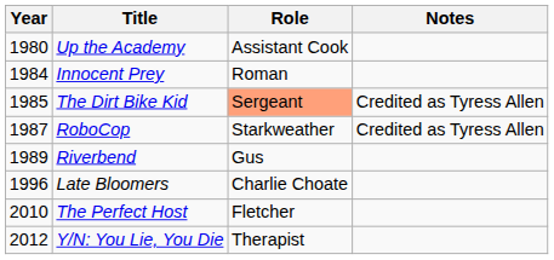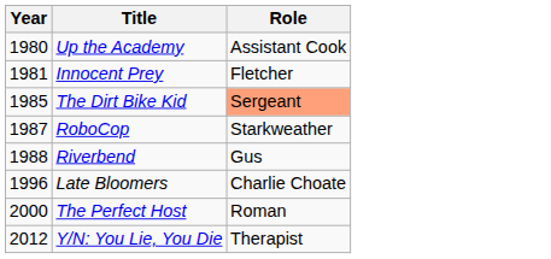 <table class="wikitable sortable">
 <tr>
 <th>Year</th>
 <th>Title</th>
 <th>Role</th>
-<th>Notes</th>
 </tr>
 <tr>
 <td>1980</td>
 <td><em><a href='#'>Up the Academy</a></em></td>
 <td>Assistant Cook</td>
-<td></td>
 </tr>
 <tr>
-<td>1984</td>
+<td>1981</td>
 <td><em><a href='#'>Innocent Prey</a></em></td>
-<td>Roman</td>
-<td></td>
+<td>Fletcher</td>
 </tr>
 <tr>
 <td>1985</td>
 <td><em><a href='#'>The Dirt Bike Kid</a></em></td>
 <td style="background: lightsalmon;">Sergeant</td>
-<td>Credited as Tyress Allen</td>
 </tr>
 <tr>
 <td>1987</td>
 <td><em><a href='#'>RoboCop</a></em></td>
 <td>Starkweather</td>
-<td>Credited as Tyress Allen</td>
 </tr>
 <tr>
-<td>1989</td>
+<td>1988</td>
 <td><em><a href='#'>Riverbend</a></em></td>
 <td>Gus</td>
-<td></td>
 </tr>
 <tr>
 <td>1996</td>
 <td><em>Late Bloomers</em></td>
 <td>Charlie Choate</td>
-<td></td>
 </tr>
 <tr>
-<td>2010</td>
+<td>2000</td>
 <td><em><a href='#'>The Perfect Host</a></em></td>
-<td>Fletcher</td>
-<td></td>
+<td>Roman</td>
 </tr>
 <tr>
 <td>2012</td>
 <td><em><a href='#'>Y/N: You Lie, You Die</a></em></td>
 <td>Therapist</td>
-<td></td>
 </tr>
 </table>
